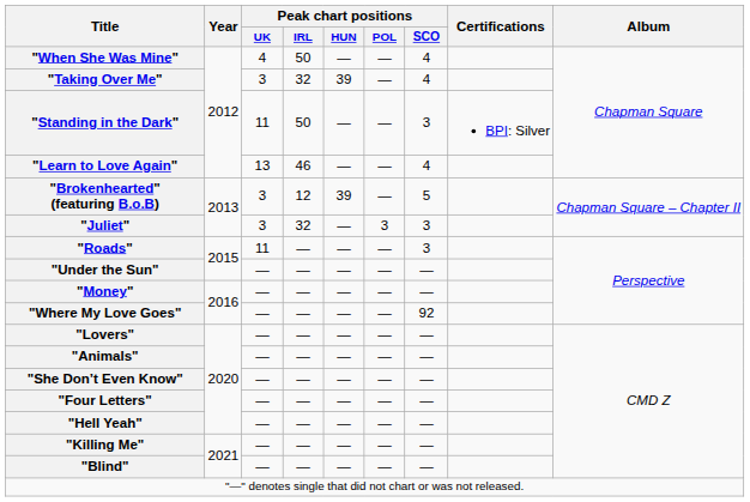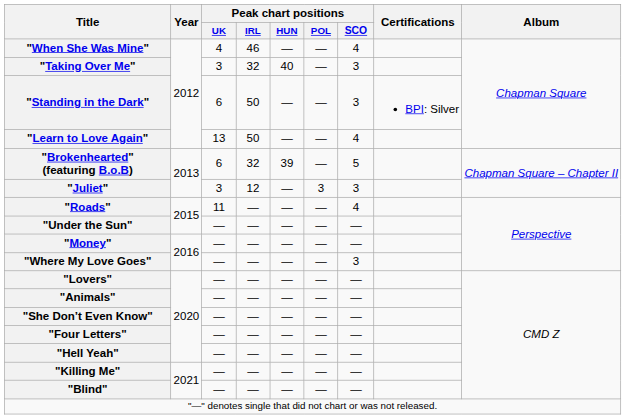 <table class="wikitable plainrowheaders" style="text-align:center;">
 <tr>
 <th scope="col" rowspan="2" style="width:14em;">Title</th>
 <th scope="col" rowspan="2" style="width:1em;">Year</th>
 <th scope="col" colspan="5">Peak chart positions</th>
 <th scope="col" rowspan="2">Certifications</th>
 <th scope="col" rowspan="2">Album</th>
 </tr>
 <tr>
 <th scope="col" style="width:3em;font-size:85%;"><a href='#'>UK</a><br></th>
 <th scope="col" style="width:3em;font-size:85%;"><a href='#'>IRL</a><br></th>
 <th scope="col" style="width:3em;font-size:85%;"><a href='#'>HUN</a></th>
 <th scope="col" style="width:3em;font-size:85%;"><a href='#'>POL</a><br></th>
 <th scope="col" style="width:3em;font-size:90%;"><a href='#'>SCO</a></th>
 </tr>
 <tr>
 <th scope="row">"<a href='#'>When She Was Mine</a>"</th>
 <td rowspan="4">2012</td>
 <td>4</td>
-<td>50</td>
+<td>46</td>
 <td>—</td>
 <td>—</td>
 <td>4</td>
 <td></td>
 <td rowspan="4"><em><a href='#'>Chapman Square</a></em></td>
 </tr>
 <tr>
 <th scope="row">"<a href='#'>Taking Over Me</a>"</th>
 <td>3</td>
 <td>32</td>
-<td>39</td>
+<td>40</td>
 <td>—</td>
-<td>4</td>
+<td>3</td>
 <td></td>
 </tr>
 <tr>
 <th scope="row">"<a href='#'>Standing in the Dark</a>"</th>
-<td>11</td>
+<td>6</td>
 <td>50</td>
 <td>—</td>
 <td>—</td>
 <td>3</td>
 <td><br><ul><li><a href='#'>BPI</a>: Silver</li></ul></td>
 </tr>
 <tr>
 <th scope="row">"<a href='#'>Learn to Love Again</a>"</th>
 <td>13</td>
-<td>46</td>
+<td>50</td>
 <td>—</td>
 <td>—</td>
 <td>4</td>
 <td></td>
 </tr>
 <tr>
 <th scope="row">"<a href='#'>Brokenhearted</a>"<br><span>(featuring <a href='#'>B.o.B</a>)</span></th>
 <td rowspan="2">2013</td>
-<td>3</td>
-<td>12</td>
+<td>6</td>
+<td>32</td>
 <td>39</td>
 <td>—</td>
 <td>5</td>
 <td></td>
 <td rowspan="2"><em><a href='#'>Chapman Square – Chapter II</a></em></td>
 </tr>
 <tr>
 <th scope="row">"<a href='#'>Juliet</a>"</th>
 <td>3</td>
-<td>32</td>
+<td>12</td>
 <td>—</td>
 <td>3</td>
 <td>3</td>
 <td></td>
 </tr>
 <tr>
 <th scope="row">"<a href='#'>Roads</a>"</th>
 <td rowspan="2">2015</td>
 <td>11</td>
 <td>—</td>
 <td>—</td>
 <td>—</td>
-<td>3</td>
+<td>4</td>
 <td></td>
 <td rowspan="4"><em><a href='#'>Perspective</a></em></td>
 </tr>
 <tr>
 <th scope="row">"Under the Sun"</th>
 <td>—</td>
 <td>—</td>
 <td>—</td>
 <td>—</td>
 <td>—</td>
 <td></td>
 </tr>
 <tr>
 <th scope="row">"<a href='#'>Money</a>"</th>
 <td rowspan="2">2016</td>
 <td>—</td>
 <td>—</td>
 <td>—</td>
 <td>—</td>
 <td>—</td>
 <td></td>
 </tr>
 <tr>
 <th scope="row">"Where My Love Goes"</th>
 <td>—</td>
 <td>—</td>
 <td>—</td>
 <td>—</td>
-<td>92</td>
+<td>3</td>
 </tr>
 <tr>
 <th scope="row">"Lovers"</th>
 <td rowspan="5">2020</td>
 <td>—</td>
 <td>—</td>
 <td>—</td>
 <td>—</td>
 <td>—</td>
 <td></td>
 <td rowspan="7"><em>CMD Z</em></td>
 </tr>
 <tr>
 <th scope="row">"Animals"</th>
 <td>—</td>
 <td>—</td>
 <td>—</td>
 <td>—</td>
 <td>—</td>
 <td></td>
 </tr>
 <tr>
 <th scope="row">"She Don’t Even Know"</th>
 <td>—</td>
 <td>—</td>
 <td>—</td>
 <td>—</td>
 <td>—</td>
 <td></td>
 </tr>
 <tr>
 <th scope="row">"Four Letters"</th>
 <td>—</td>
 <td>—</td>
 <td>—</td>
 <td>—</td>
 <td>—</td>
 <td></td>
 </tr>
 <tr>
 <th scope="row">"Hell Yeah"</th>
 <td>—</td>
 <td>—</td>
 <td>—</td>
 <td>—</td>
 <td>—</td>
 <td></td>
 </tr>
 <tr>
 <th scope="row">"Killing Me"<br></th>
 <td rowspan="2">2021</td>
 <td>—</td>
 <td>—</td>
 <td>—</td>
 <td>—</td>
 <td>—</td>
 <td></td>
 </tr>
 <tr>
 <th scope="row">"Blind"</th>
 <td>—</td>
 <td>—</td>
 <td>—</td>
 <td>—</td>
 <td>—</td>
 <td></td>
 </tr>
 <tr>
 <td colspan="9" style="font-size:85%">"—" denotes single that did not chart or was not released.</td>
 </tr>
 </table>
